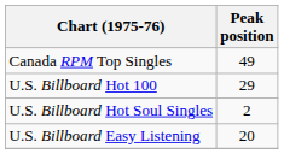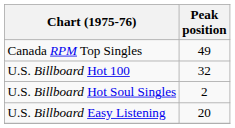 <table class="wikitable sortable">
 <tr>
 <th>Chart (1975-76)</th>
 <th>Peak<br>position</th>
 </tr>
 <tr>
 <td>Canada <em><a href='#'>RPM</a></em> Top Singles</td>
 <td style="text-align:center;">49</td>
 </tr>
 <tr>
 <td>U.S. <em>Billboard</em> <a href='#'>Hot 100</a></td>
-<td align="center">29</td>
+<td align="center">32</td>
 </tr>
 <tr>
 <td>U.S. <em>Billboard</em> <a href='#'>Hot Soul Singles</a></td>
 <td align="center">2</td>
 </tr>
 <tr>
 <td>U.S. <em>Billboard</em> <a href='#'>Easy Listening</a></td>
 <td align="center">20</td>
 </tr>
 <tr>
 </tr>
 </table>
